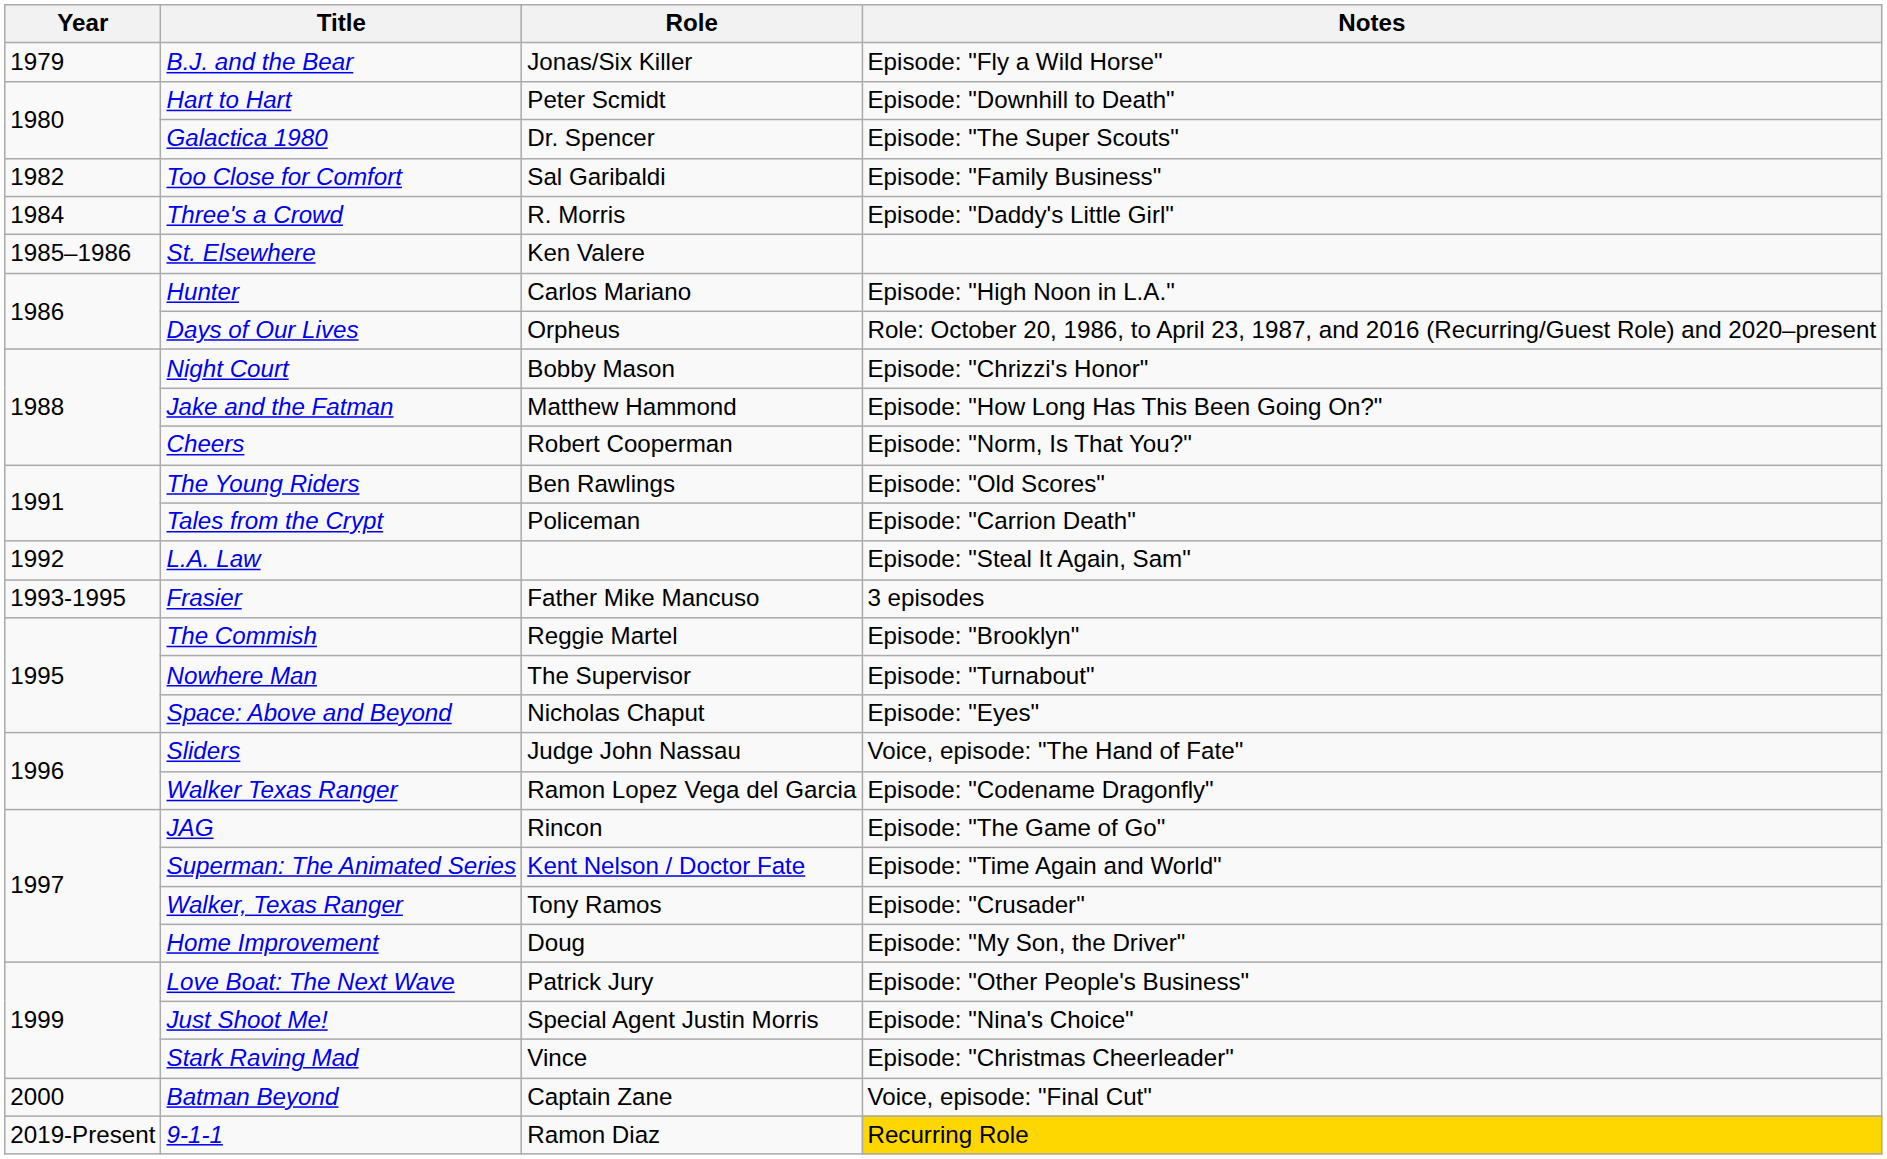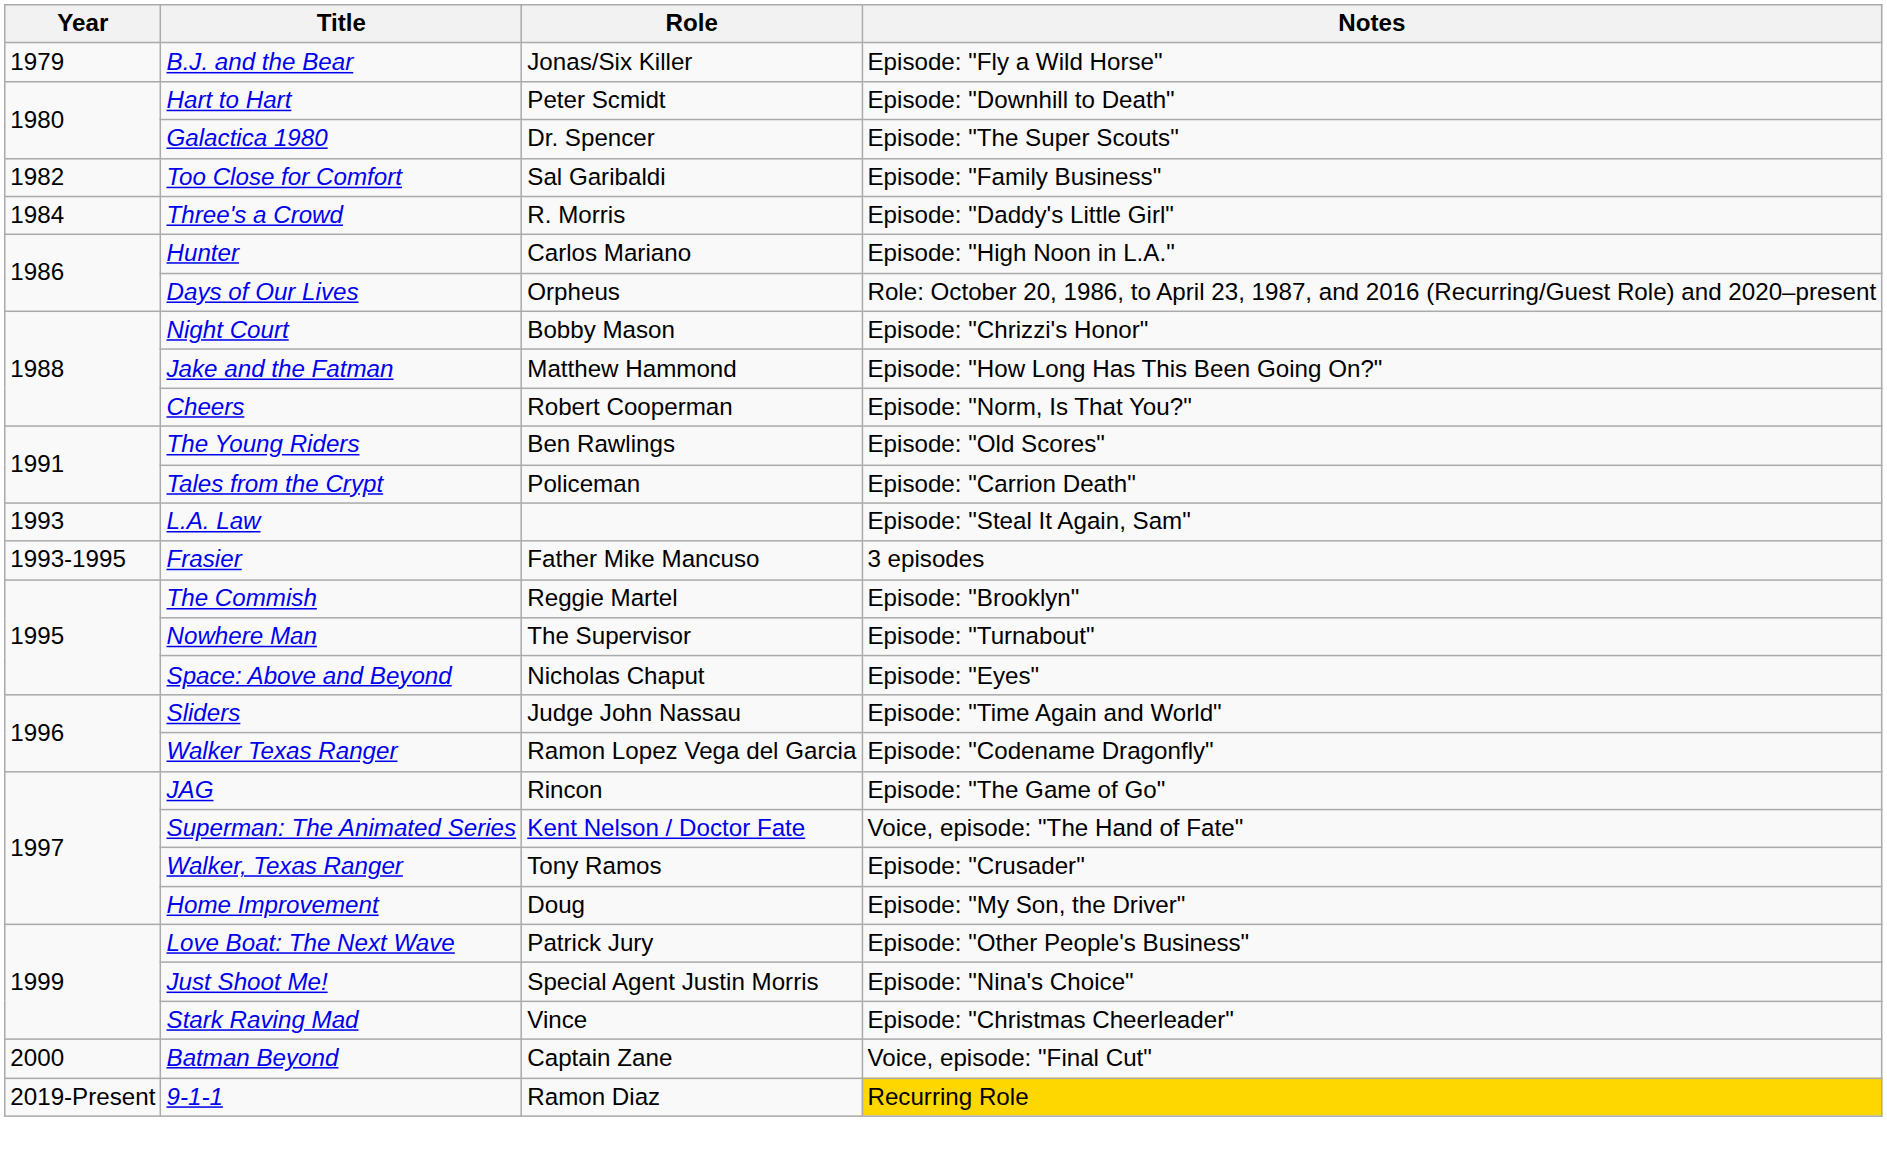 <table class="wikitable sortable">
 <tr>
 <th>Year</th>
 <th>Title</th>
 <th>Role</th>
 <th>Notes</th>
 </tr>
 <tr>
 <td>1979</td>
 <td><em><a href='#'>B.J. and the Bear</a></em></td>
 <td>Jonas/Six Killer</td>
 <td>Episode: "Fly a Wild Horse"</td>
 </tr>
 <tr>
 <td rowspan="2">1980</td>
 <td><em><a href='#'>Hart to Hart</a></em></td>
 <td>Peter Scmidt</td>
 <td>Episode: "Downhill to Death"</td>
 </tr>
 <tr>
 <td><em><a href='#'>Galactica 1980</a></em></td>
 <td>Dr. Spencer</td>
 <td>Episode: "The Super Scouts"</td>
 </tr>
 <tr>
 <td>1982</td>
 <td><em><a href='#'>Too Close for Comfort</a></em></td>
 <td>Sal Garibaldi</td>
 <td>Episode: "Family Business"</td>
 </tr>
 <tr>
 <td>1984</td>
 <td><em><a href='#'>Three's a Crowd</a></em></td>
 <td>R. Morris</td>
 <td>Episode: "Daddy's Little Girl"</td>
-</tr>
-<tr>
-<td>1985–1986</td>
-<td><em><a href='#'>St. Elsewhere</a></em></td>
-<td>Ken Valere</td>
-<td></td>
 </tr>
 <tr>
 <td rowspan="2">1986</td>
 <td><em><a href='#'>Hunter</a></em></td>
 <td>Carlos Mariano</td>
 <td>Episode: "High Noon in L.A."</td>
 </tr>
 <tr>
 <td><em><a href='#'>Days of Our Lives</a></em></td>
 <td>Orpheus</td>
 <td>Role: October 20, 1986, to April 23, 1987, and 2016 (Recurring/Guest Role) and 2020–present</td>
 </tr>
 <tr>
 <td rowspan="3">1988</td>
 <td><em><a href='#'>Night Court</a></em></td>
 <td>Bobby Mason</td>
 <td>Episode: "Chrizzi's Honor"</td>
 </tr>
 <tr>
 <td><em><a href='#'>Jake and the Fatman</a></em></td>
 <td>Matthew Hammond</td>
 <td>Episode: "How Long Has This Been Going On?"</td>
 </tr>
 <tr>
 <td><em><a href='#'>Cheers</a></em></td>
 <td>Robert Cooperman</td>
 <td>Episode: "Norm, Is That You?"</td>
 </tr>
 <tr>
 <td rowspan="2">1991</td>
 <td><em><a href='#'>The Young Riders</a></em></td>
 <td>Ben Rawlings</td>
 <td>Episode: "Old Scores"</td>
 </tr>
 <tr>
 <td><em><a href='#'>Tales from the Crypt</a></em></td>
 <td>Policeman</td>
 <td>Episode: "Carrion Death"</td>
 </tr>
 <tr>
-<td>1992</td>
+<td>1993</td>
 <td><em><a href='#'>L.A. Law</a></em></td>
 <td></td>
 <td>Episode: "Steal It Again, Sam"</td>
 </tr>
 <tr>
 <td>1993-1995</td>
 <td><em><a href='#'>Frasier</a></em></td>
 <td>Father Mike Mancuso</td>
 <td>3 episodes</td>
 </tr>
 <tr>
 <td rowspan="3">1995</td>
 <td><em><a href='#'>The Commish</a></em></td>
 <td>Reggie Martel</td>
 <td>Episode: "Brooklyn"</td>
 </tr>
 <tr>
 <td><em><a href='#'>Nowhere Man</a></em></td>
 <td>The Supervisor</td>
 <td>Episode: "Turnabout"</td>
 </tr>
 <tr>
 <td><em><a href='#'>Space: Above and Beyond</a></em></td>
 <td>Nicholas Chaput</td>
 <td>Episode: "Eyes"</td>
 </tr>
 <tr>
 <td rowspan="2">1996</td>
 <td><em><a href='#'>Sliders</a></em></td>
 <td>Judge John Nassau</td>
-<td>Voice, episode: "The Hand of Fate"</td>
+<td>Episode: "Time Again and World"</td>
 </tr>
 <tr>
 <td><em><a href='#'>Walker Texas Ranger</a></em></td>
 <td>Ramon Lopez Vega del Garcia</td>
 <td>Episode: "Codename Dragonfly"</td>
 </tr>
 <tr>
 <td rowspan="4">1997</td>
 <td><em><a href='#'>JAG</a></em></td>
 <td>Rincon</td>
 <td>Episode: "The Game of Go"</td>
 </tr>
 <tr>
 <td><em><a href='#'>Superman: The Animated Series</a></em></td>
 <td><a href='#'>Kent Nelson / Doctor Fate</a></td>
-<td>Episode: "Time Again and World"</td>
+<td>Voice, episode: "The Hand of Fate"</td>
 </tr>
 <tr>
 <td><em><a href='#'>Walker, Texas Ranger</a></em></td>
 <td>Tony Ramos</td>
 <td>Episode: "Crusader"</td>
 </tr>
 <tr>
 <td><em><a href='#'>Home Improvement</a></em></td>
 <td>Doug</td>
 <td>Episode: "My Son, the Driver"</td>
 </tr>
 <tr>
 <td rowspan="3">1999</td>
 <td><em><a href='#'>Love Boat: The Next Wave</a></em></td>
 <td>Patrick Jury</td>
 <td>Episode: "Other People's Business"</td>
 </tr>
 <tr>
 <td><em><a href='#'>Just Shoot Me!</a></em></td>
 <td>Special Agent Justin Morris</td>
 <td>Episode: "Nina's Choice"</td>
 </tr>
 <tr>
 <td><em><a href='#'>Stark Raving Mad</a></em></td>
 <td>Vince</td>
 <td>Episode: "Christmas Cheerleader"</td>
 </tr>
 <tr>
 <td>2000</td>
 <td><em><a href='#'>Batman Beyond</a></em></td>
 <td>Captain Zane</td>
 <td>Voice, episode: "Final Cut"</td>
 </tr>
 <tr>
 <td>2019-Present</td>
 <td><em><a href='#'>9-1-1</a></em></td>
 <td>Ramon Diaz</td>
 <td style="background: gold;">Recurring Role</td>
 </tr>
 </table>
